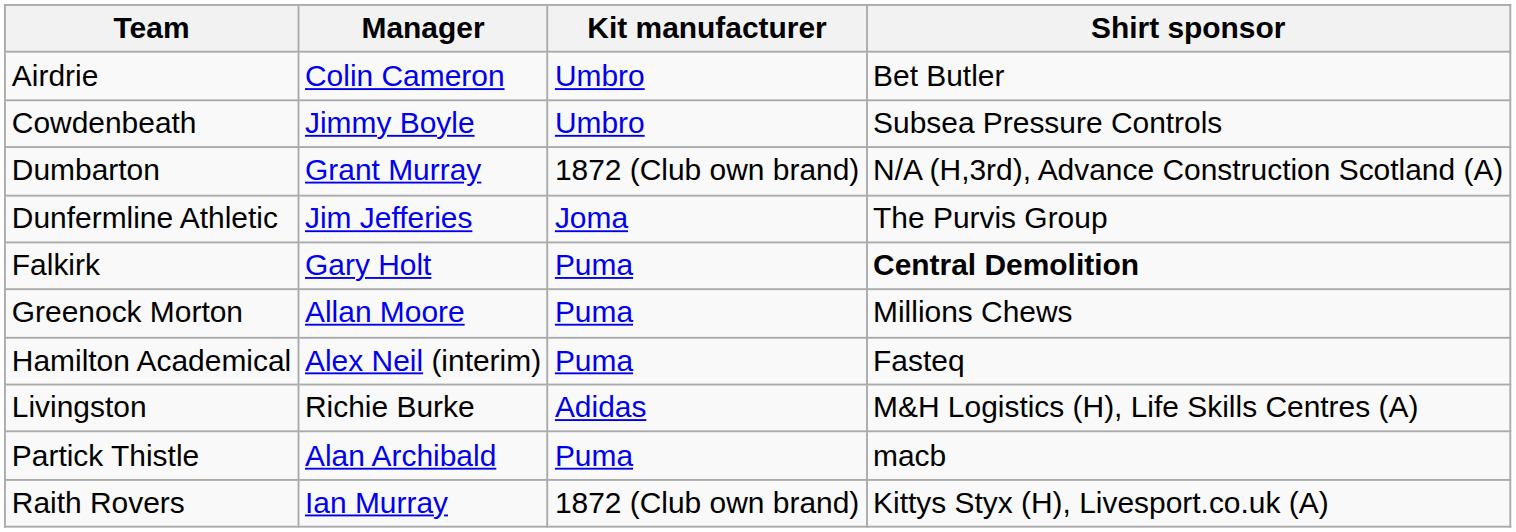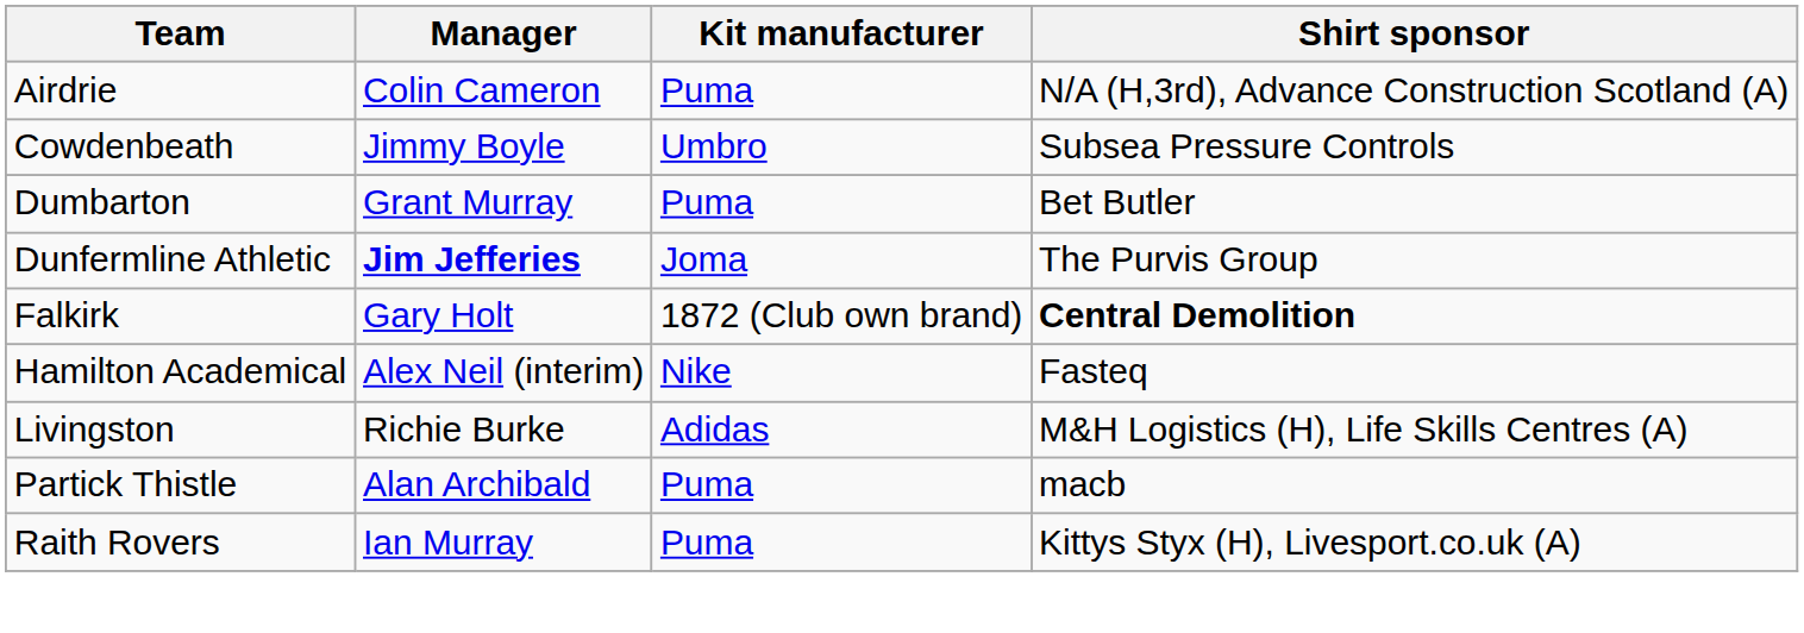 <table class="wikitable">
 <tr>
 <th>Team</th>
 <th>Manager</th>
 <th>Kit manufacturer</th>
 <th>Shirt sponsor</th>
 </tr>
 <tr>
 <td>Airdrie</td>
 <td> <a href='#'>Colin Cameron</a></td>
-<td><a href='#'>Umbro</a></td>
-<td>Bet Butler</td>
+<td><a href='#'>Puma</a></td>
+<td>N/A (H,3rd), Advance Construction Scotland (A)</td>
 </tr>
 <tr>
 <td>Cowdenbeath</td>
 <td> <a href='#'>Jimmy Boyle</a></td>
 <td><a href='#'>Umbro</a></td>
 <td>Subsea Pressure Controls</td>
 </tr>
 <tr>
 <td>Dumbarton</td>
 <td> <a href='#'>Grant Murray</a></td>
-<td>1872 (Club own brand)</td>
-<td>N/A (H,3rd), Advance Construction Scotland (A)</td>
+<td><a href='#'>Puma</a></td>
+<td>Bet Butler</td>
 </tr>
 <tr>
 <td>Dunfermline Athletic</td>
-<td> <a href='#'>Jim Jefferies</a></td>
+<td><strong> <a href='#'>Jim Jefferies</a></strong></td>
 <td><a href='#'>Joma</a></td>
 <td>The Purvis Group</td>
 </tr>
 <tr>
 <td>Falkirk</td>
 <td> <a href='#'>Gary Holt</a></td>
-<td><a href='#'>Puma</a></td>
+<td>1872 (Club own brand)</td>
 <td><strong>Central Demolition</strong></td>
-</tr>
-<tr>
-<td>Greenock Morton</td>
-<td> <a href='#'>Allan Moore</a></td>
-<td><a href='#'>Puma</a></td>
-<td>Millions Chews</td>
 </tr>
 <tr>
 <td>Hamilton Academical</td>
 <td> <a href='#'>Alex Neil</a> (interim)</td>
-<td><a href='#'>Puma</a></td>
+<td><a href='#'>Nike</a></td>
 <td>Fasteq</td>
 </tr>
 <tr>
 <td>Livingston</td>
 <td> Richie Burke</td>
 <td><a href='#'>Adidas</a></td>
 <td>M&H Logistics (H), Life Skills Centres (A)</td>
 </tr>
 <tr>
 <td>Partick Thistle</td>
 <td> <a href='#'>Alan Archibald</a></td>
 <td><a href='#'>Puma</a></td>
 <td>macb</td>
 </tr>
 <tr>
 <td>Raith Rovers</td>
 <td> <a href='#'>Ian Murray</a></td>
-<td>1872 (Club own brand)</td>
+<td><a href='#'>Puma</a></td>
 <td>Kittys Styx (H), Livesport.co.uk (A)</td>
 </tr>
 </table>
